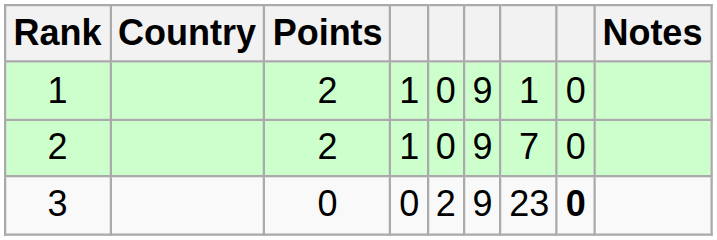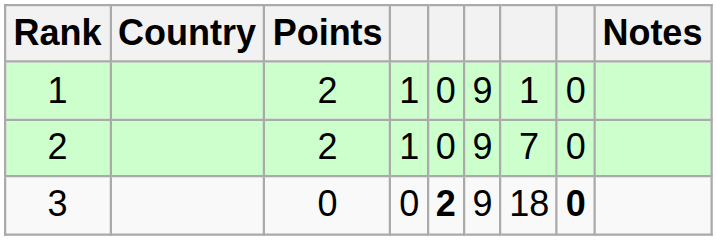 <table class="wikitable sortable" style="text-align: center;">
 <tr>
 <th>Rank</th>
 <th>Country</th>
 <th>Points</th>
 <th></th>
 <th></th>
 <th></th>
 <th></th>
 <th></th>
 <th>Notes</th>
 </tr>
 <tr style="background:#cfc;">
 <td>1</td>
 <td align=left></td>
 <td>2</td>
 <td>1</td>
 <td>0</td>
 <td>9</td>
 <td>1</td>
 <td>0</td>
 <td></td>
 </tr>
 <tr style="background:#cfc;">
 <td>2</td>
 <td align=left></td>
 <td>2</td>
 <td>1</td>
 <td>0</td>
 <td>9</td>
 <td>7</td>
 <td>0</td>
 <td></td>
 </tr>
 <tr>
 <td>3</td>
 <td align=left></td>
 <td>0</td>
 <td>0</td>
-<td>2</td>
+<td><strong>2</strong></td>
 <td>9</td>
-<td>23</td>
+<td>18</td>
 <td><strong>0</strong></td>
 <td></td>
 </tr>
 </table>
